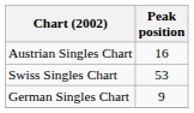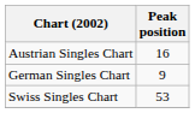 <table class="wikitable sortable">
 <tr>
 <th>Chart (2002)</th>
 <th align="center">Peak<br>position</th>
 </tr>
 <tr>
 <td>Austrian Singles Chart</td>
 <td align="center">16</td>
 </tr>
 <tr>
+<td>German Singles Chart</td>
+<td align="center">9</td>
+</tr>
+<tr>
 <td>Swiss Singles Chart</td>
 <td align="center">53</td>
 </tr>
 <tr>
-<td>German Singles Chart</td>
-<td align="center">9</td>
-</tr>
-<tr>
 </tr>
 </table>
